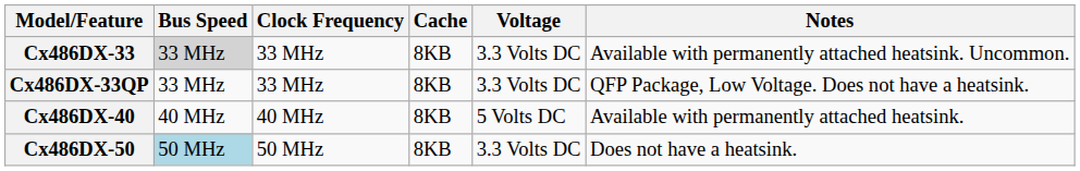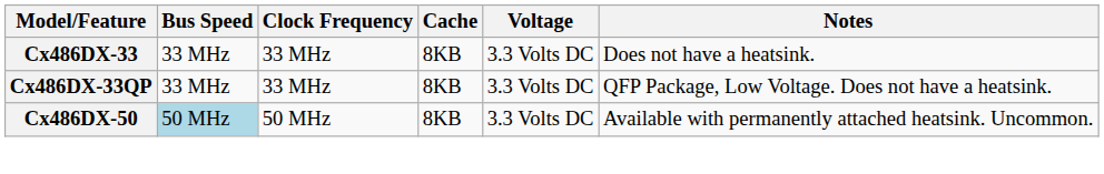 <table border="1" class="wikitable">
 <tr>
 <th>Model/Feature</th>
 <th>Bus Speed</th>
 <th>Clock Frequency</th>
 <th>Cache</th>
 <th>Voltage</th>
 <th>Notes</th>
 </tr>
 <tr>
 <th>Cx486DX-33</th>
-<td style="background: lightgrey;">33 MHz</td>
+<td>33 MHz</td>
 <td>33 MHz</td>
 <td>8KB</td>
 <td>3.3 Volts DC</td>
-<td>Available with permanently attached heatsink. Uncommon.</td>
+<td>Does not have a heatsink.</td>
 </tr>
 <tr>
 <th>Cx486DX-33QP</th>
 <td>33 MHz</td>
 <td>33 MHz</td>
 <td>8KB</td>
 <td>3.3 Volts DC</td>
 <td>QFP Package, Low Voltage. Does not have a heatsink.</td>
 </tr>
 <tr>
-<th>Cx486DX-40</th>
-<td>40 MHz</td>
-<td>40 MHz</td>
-<td>8KB</td>
-<td>5 Volts DC</td>
-<td>Available with permanently attached heatsink.</td>
-</tr>
-<tr>
 <th>Cx486DX-50</th>
 <td style="background: lightblue;">50 MHz</td>
 <td>50 MHz</td>
 <td>8KB</td>
 <td>3.3 Volts DC</td>
-<td>Does not have a heatsink.</td>
+<td>Available with permanently attached heatsink. Uncommon.</td>
 </tr>
 </table>
